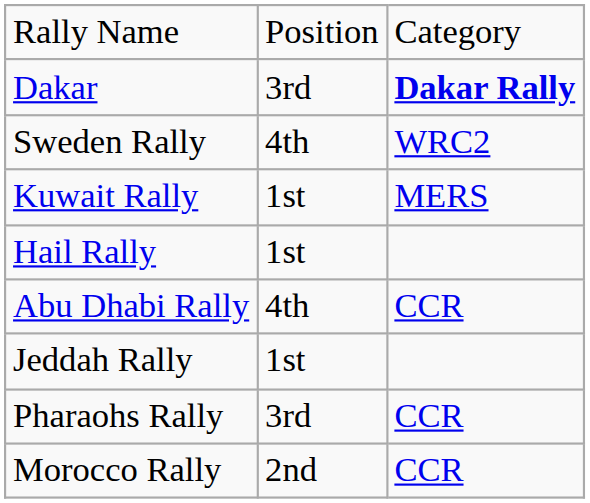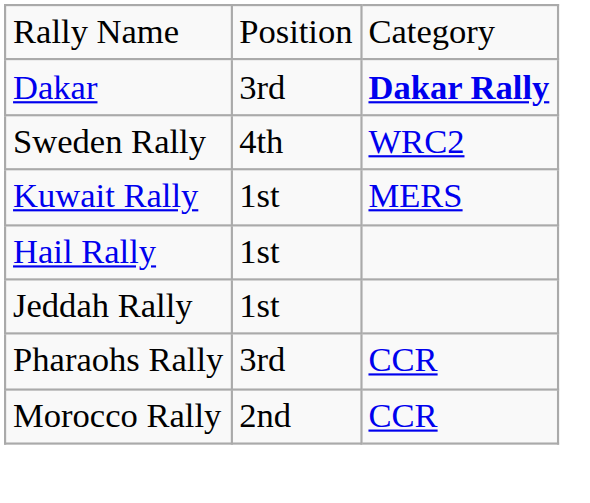 <table class="wikitable">
 <tr>
 <td>Rally Name</td>
 <td>Position</td>
 <td>Category</td>
 </tr>
 <tr>
 <td><a href='#'>Dakar</a>   </td>
 <td>3rd</td>
 <td><strong><a href='#'>Dakar Rally</a></strong></td>
 </tr>
 <tr>
 <td>Sweden Rally </td>
 <td>4th</td>
 <td><a href='#'>WRC2</a></td>
 </tr>
 <tr>
 <td><a href='#'>Kuwait Rally</a> </td>
 <td>1st</td>
 <td><a href='#'>MERS</a></td>
 </tr>
 <tr>
 <td><a href='#'>Hail Rally</a> </td>
 <td>1st</td>
 <td></td>
 </tr>
 <tr>
-<td><a href='#'>Abu Dhabi Rally</a> </td>
-<td>4th</td>
-<td><a href='#'>CCR</a></td>
-</tr>
-<tr>
 <td>Jeddah Rally </td>
 <td>1st</td>
 <td></td>
 </tr>
 <tr>
 <td>Pharaohs Rally </td>
 <td>3rd</td>
 <td><a href='#'>CCR</a></td>
 </tr>
 <tr>
 <td>Morocco Rally </td>
 <td>2nd</td>
 <td><a href='#'>CCR</a></td>
 </tr>
 </table>
